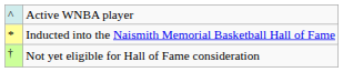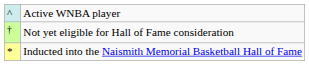 <table class="wikitable">
 <tr>
 <td style="background:#CFECEC; width:1em">^</td>
 <td>Active WNBA player</td>
 </tr>
 <tr>
+<td style="background:#CCFF99; width:1em"><sup>†</sup></td>
+<td>Not yet eligible for Hall of Fame consideration<br></td>
+</tr>
+<tr>
 <td style="background:#FFFF99; width:1em">*</td>
 <td>Inducted into the <a href='#'>Naismith Memorial Basketball Hall of Fame</a></td>
 </tr>
-<tr>
-<td style="background:#CCFF99; width:1em"><sup>†</sup></td>
-<td>Not yet eligible for Hall of Fame consideration<br></td>
-</tr>
 </table>
